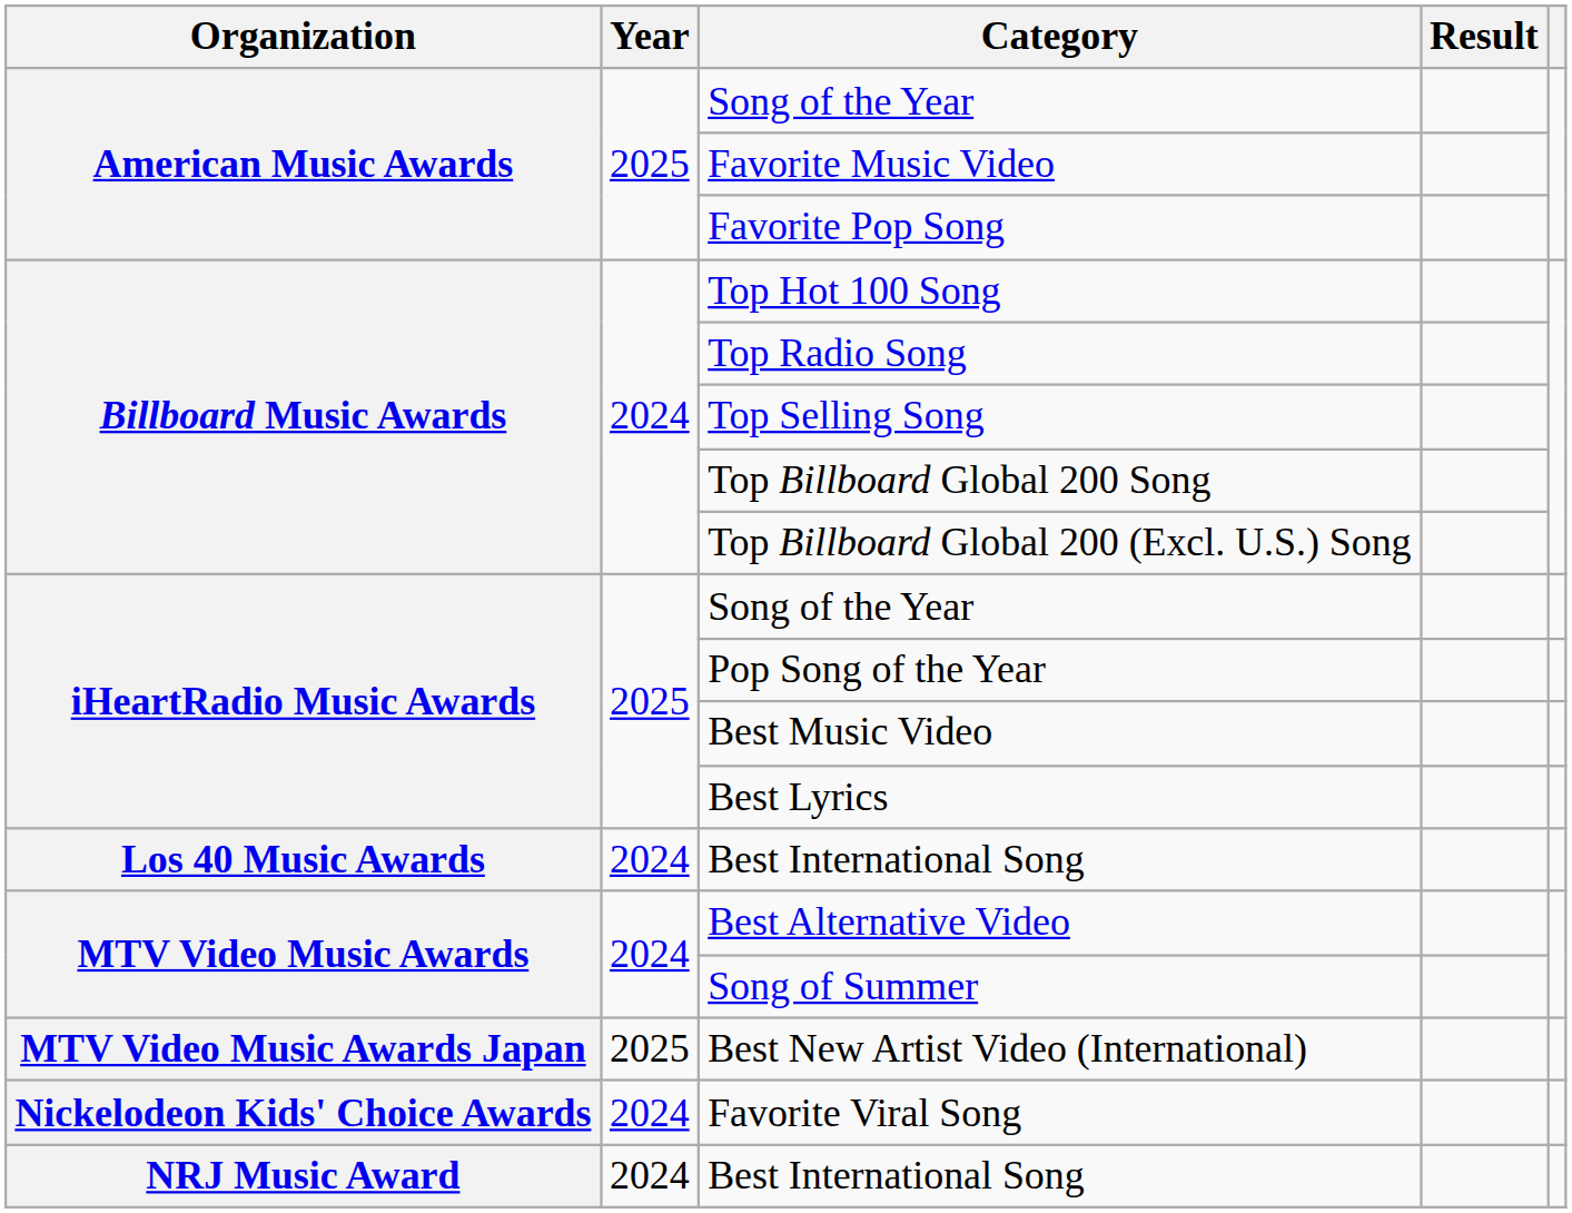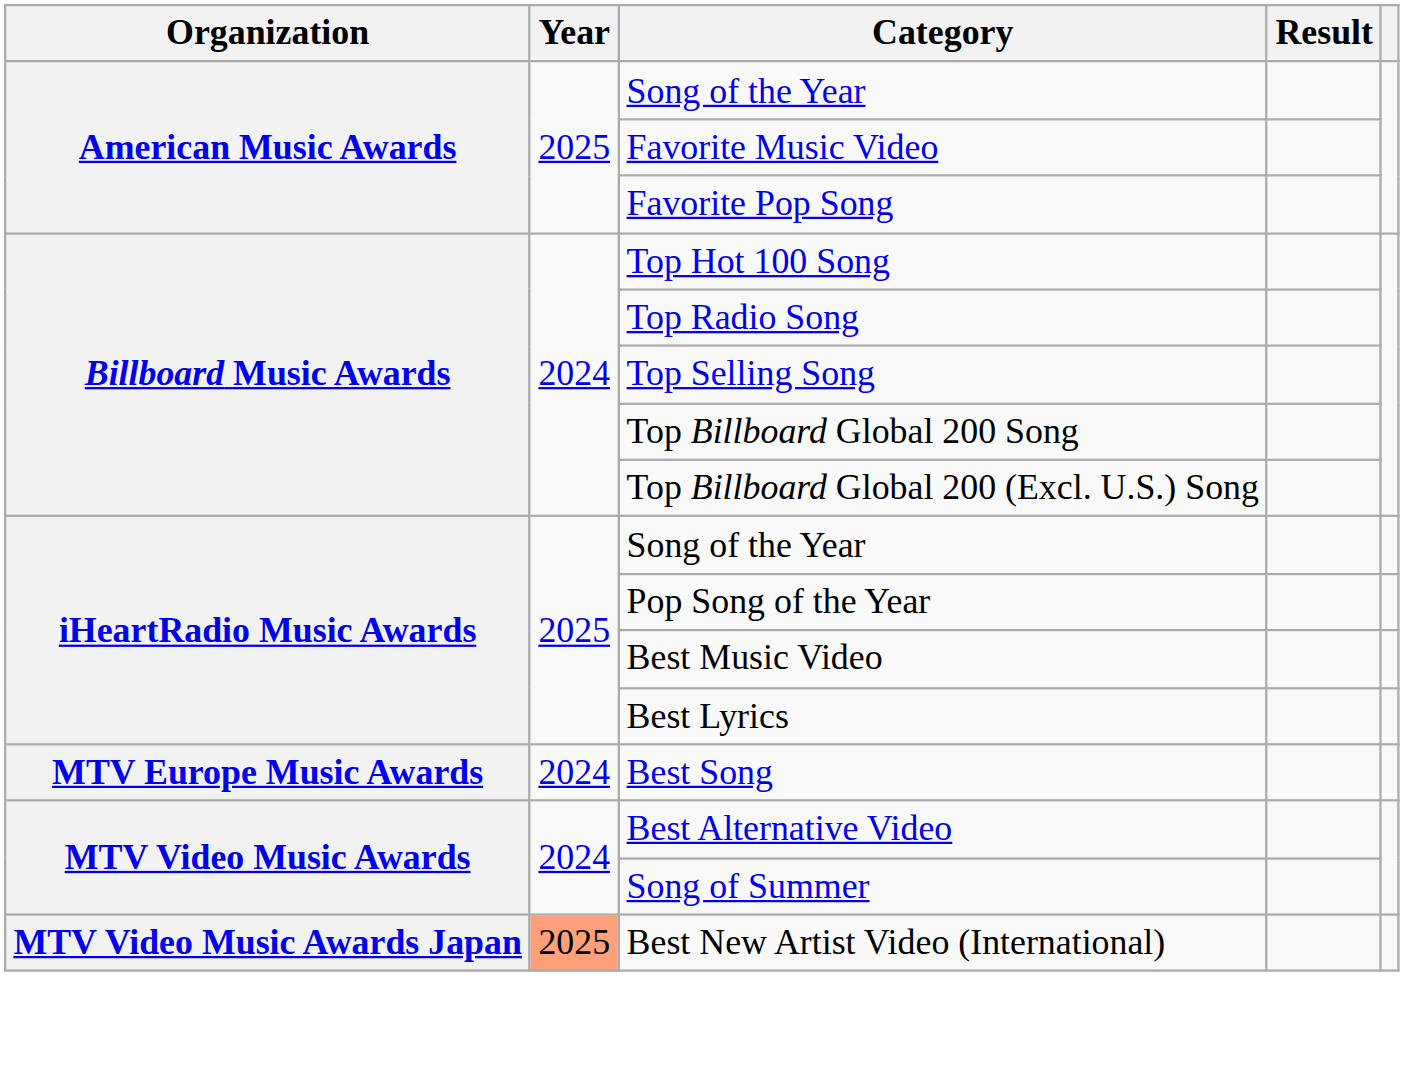 <table class="wikitable sortable plainrowheaders" style="border:none; margin:0;">
 <tr>
 <th scope="col">Organization</th>
 <th scope="col">Year</th>
 <th scope="col">Category</th>
 <th scope="col">Result</th>
 <th class="unsortable" scope="col"></th>
 </tr>
 <tr>
 <th rowspan="3" scope="row"><a href='#'>American Music Awards</a></th>
 <td rowspan="3"><a href='#'>2025</a></td>
 <td><a href='#'>Song of the Year</a></td>
 <td></td>
 <td rowspan="3"></td>
 </tr>
 <tr>
 <td><a href='#'>Favorite Music Video</a></td>
 <td></td>
 </tr>
 <tr>
 <td><a href='#'>Favorite Pop Song</a></td>
 <td></td>
 </tr>
 <tr>
 <th rowspan="5" scope="row"><a href='#'><em>Billboard</em> Music Awards</a></th>
 <td rowspan="5"><a href='#'>2024</a></td>
 <td><a href='#'>Top Hot 100 Song</a></td>
 <td></td>
 <td rowspan="5"></td>
 </tr>
 <tr>
 <td><a href='#'>Top Radio Song</a></td>
 <td></td>
 </tr>
 <tr>
 <td><a href='#'>Top Selling Song</a></td>
 <td></td>
 </tr>
 <tr>
 <td>Top <em>Billboard</em> Global 200 Song</td>
 <td></td>
 </tr>
 <tr>
 <td>Top <em>Billboard</em> Global 200 (Excl. U.S.) Song</td>
 <td></td>
 </tr>
 <tr>
 <th rowspan="4" scope="row"><a href='#'>iHeartRadio Music Awards</a></th>
 <td rowspan="4"><a href='#'>2025</a></td>
 <td>Song of the Year</td>
 <td></td>
 <td></td>
 </tr>
 <tr>
 <td>Pop Song of the Year</td>
 <td></td>
 <td></td>
 </tr>
 <tr>
 <td>Best Music Video</td>
 <td></td>
 <td></td>
 </tr>
 <tr>
 <td>Best Lyrics</td>
 <td></td>
 <td></td>
 </tr>
 <tr>
-<th scope="row"><a href='#'>Los 40 Music Awards</a></th>
+<th scope="row"><a href='#'>MTV Europe Music Awards</a></th>
 <td><a href='#'>2024</a></td>
-<td>Best International Song</td>
+<td><a href='#'>Best Song</a></td>
 <td></td>
 <td></td>
 </tr>
 <tr>
 <th rowspan="2" scope="row"><a href='#'>MTV Video Music Awards</a></th>
 <td rowspan="2"><a href='#'>2024</a></td>
 <td><a href='#'>Best Alternative Video</a></td>
 <td></td>
 <td rowspan="2"></td>
 </tr>
 <tr>
 <td><a href='#'>Song of Summer</a></td>
 <td></td>
 </tr>
 <tr>
 <th scope="row"><a href='#'>MTV Video Music Awards Japan</a></th>
-<td>2025</td>
+<td style="background: lightsalmon;">2025</td>
 <td>Best New Artist Video (International)</td>
 <td></td>
 <td style="text-align:center"></td>
 </tr>
-<tr>
-<th scope="row"><a href='#'>Nickelodeon Kids' Choice Awards</a></th>
-<td><a href='#'>2024</a></td>
-<td>Favorite Viral Song</td>
-<td></td>
-<td></td>
-</tr>
-<tr>
-<th scope="row"><a href='#'>NRJ Music Award</a></th>
-<td>2024</td>
-<td>Best International Song</td>
-<td></td>
-<td></td>
-</tr>
 </table>
